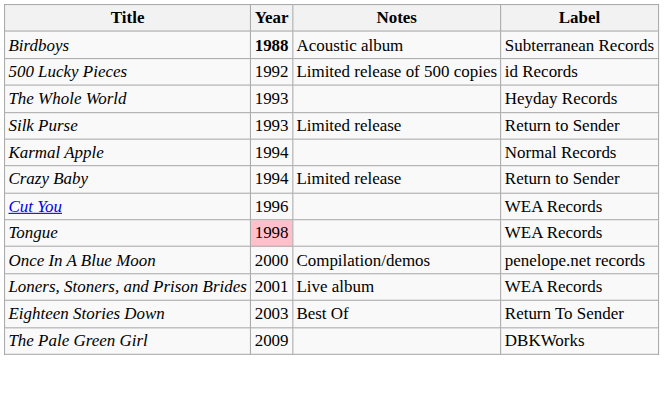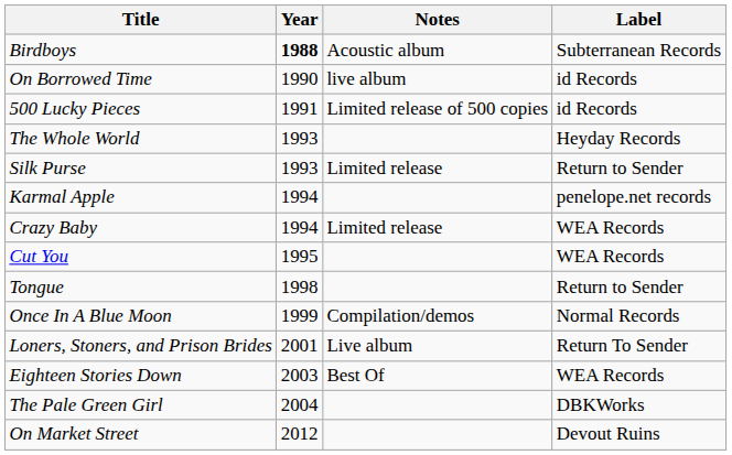 <table class="wikitable">
 <tr>
 <th>Title</th>
 <th>Year</th>
 <th>Notes</th>
 <th>Label</th>
 </tr>
 <tr>
 <td><em>Birdboys</em></td>
 <td><strong>1988</strong></td>
 <td>Acoustic album</td>
 <td>Subterranean Records</td>
 </tr>
 <tr>
+<td><em>On Borrowed Time</em></td>
+<td>1990</td>
+<td>live album</td>
+<td>id Records</td>
+</tr>
+<tr>
 <td><em>500 Lucky Pieces</em></td>
-<td>1992</td>
+<td>1991</td>
 <td>Limited release of 500 copies</td>
 <td>id Records</td>
 </tr>
 <tr>
 <td><em>The Whole World</em></td>
 <td>1993</td>
 <td></td>
 <td>Heyday Records</td>
 </tr>
 <tr>
 <td><em>Silk Purse</em></td>
 <td>1993</td>
 <td>Limited release</td>
 <td>Return to Sender</td>
 </tr>
 <tr>
 <td><em>Karmal Apple</em></td>
 <td>1994</td>
 <td></td>
-<td>Normal Records</td>
+<td>penelope.net records</td>
 </tr>
 <tr>
 <td><em>Crazy Baby</em></td>
 <td>1994</td>
 <td>Limited release</td>
-<td>Return to Sender</td>
+<td>WEA Records</td>
 </tr>
 <tr>
 <td><em><a href='#'>Cut You</a></em></td>
-<td>1996</td>
+<td>1995</td>
 <td></td>
 <td>WEA Records</td>
 </tr>
 <tr>
 <td><em>Tongue</em></td>
-<td style="background: pink;">1998</td>
+<td>1998</td>
 <td></td>
-<td>WEA Records</td>
+<td>Return to Sender</td>
 </tr>
 <tr>
 <td><em>Once In A Blue Moon</em></td>
-<td>2000</td>
+<td>1999</td>
 <td>Compilation/demos</td>
-<td>penelope.net records</td>
+<td>Normal Records</td>
 </tr>
 <tr>
 <td><em>Loners, Stoners, and Prison Brides</em></td>
 <td>2001</td>
 <td>Live album</td>
-<td>WEA Records</td>
+<td>Return To Sender</td>
 </tr>
 <tr>
 <td><em>Eighteen Stories Down</em></td>
 <td>2003</td>
 <td>Best Of</td>
-<td>Return To Sender</td>
+<td>WEA Records</td>
 </tr>
 <tr>
 <td><em>The Pale Green Girl</em></td>
-<td>2009</td>
+<td>2004</td>
 <td></td>
 <td>DBKWorks</td>
 </tr>
+<tr>
+<td><em>On Market Street</em></td>
+<td>2012</td>
+<td></td>
+<td>Devout Ruins</td>
+</tr>
 </table>
